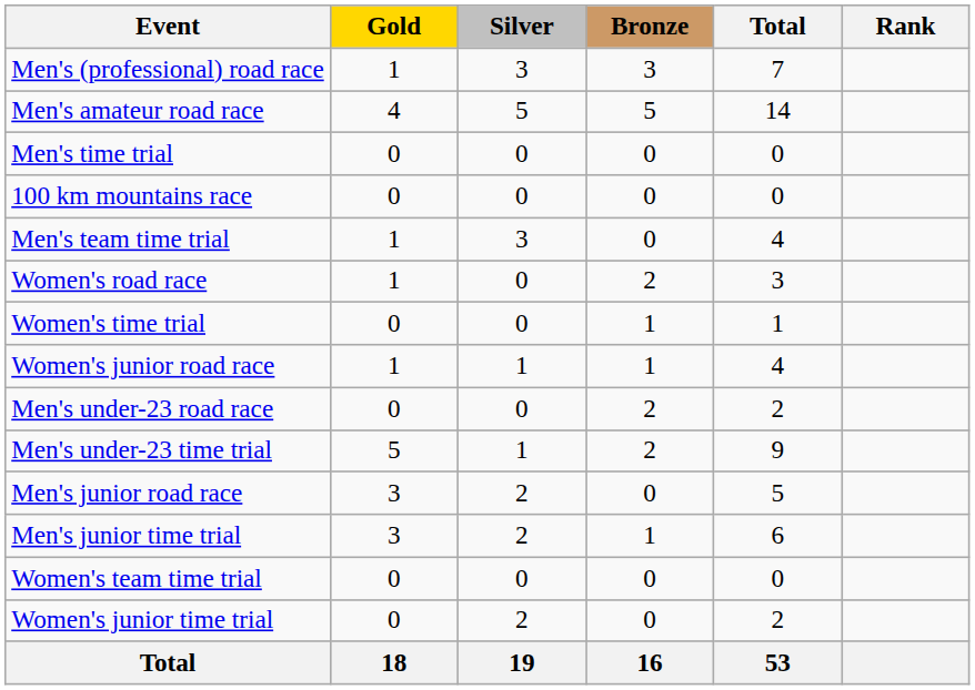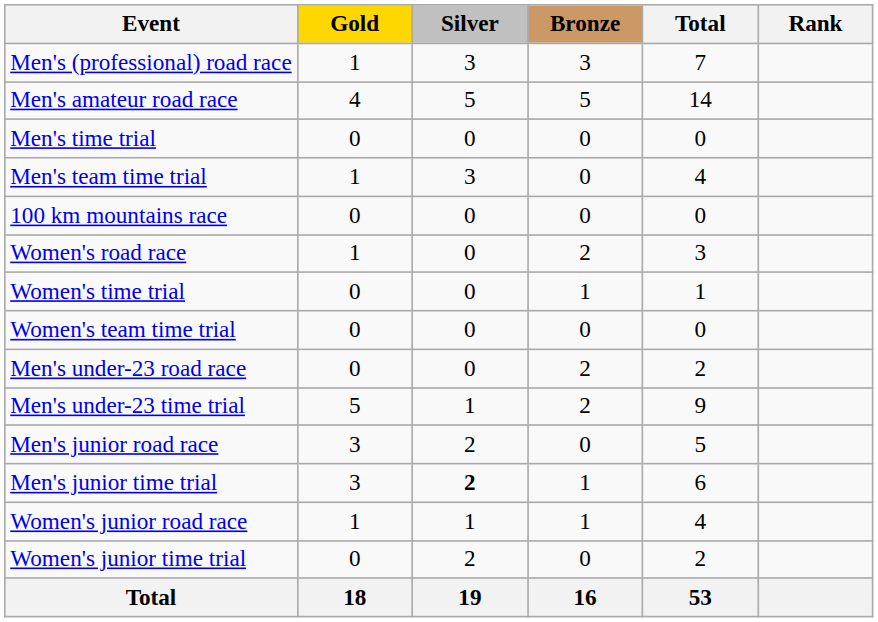 <table class="wikitable sortable" border="1" style="text-align:center; font-size:90%;">
 <tr>
 <th style="width:15:em;">Event</th>
 <td style="background:gold; width:4.5em; font-weight:bold;">Gold</td>
 <td style="background:silver; width:4.5em; font-weight:bold;">Silver</td>
 <td style="background:#cc9966; width:4.5em; font-weight:bold;">Bronze</td>
 <th style="width:4.5em;">Total</th>
 <th style="width:4.5em;">Rank</th>
 </tr>
 <tr>
 <td align=left><a href='#'>Men's (professional) road race</a></td>
 <td>1</td>
 <td>3</td>
 <td>3</td>
 <td>7</td>
 <td></td>
 </tr>
 <tr>
 <td align=left><a href='#'>Men's amateur road race</a></td>
 <td>4</td>
 <td>5</td>
 <td>5</td>
 <td>14</td>
 <td></td>
 </tr>
 <tr>
 <td align=left><a href='#'>Men's time trial</a></td>
 <td>0</td>
 <td>0</td>
 <td>0</td>
 <td>0</td>
 <td></td>
 </tr>
 <tr>
+<td align=left><a href='#'>Men's team time trial</a></td>
+<td>1</td>
+<td>3</td>
+<td>0</td>
+<td>4</td>
+<td></td>
+</tr>
+<tr>
 <td align=left><a href='#'>100 km mountains race</a></td>
 <td>0</td>
 <td>0</td>
 <td>0</td>
 <td>0</td>
-<td></td>
-</tr>
-<tr>
-<td align=left><a href='#'>Men's team time trial</a></td>
-<td>1</td>
-<td>3</td>
-<td>0</td>
-<td>4</td>
 <td></td>
 </tr>
 <tr>
 <td align=left><a href='#'>Women's road race</a></td>
 <td>1</td>
 <td>0</td>
 <td>2</td>
 <td>3</td>
 <td></td>
 </tr>
 <tr>
 <td align=left><a href='#'>Women's time trial</a></td>
 <td>0</td>
 <td>0</td>
 <td>1</td>
 <td>1</td>
 <td></td>
 </tr>
 <tr>
-<td align=left><a href='#'>Women's junior road race</a></td>
-<td>1</td>
-<td>1</td>
-<td>1</td>
-<td>4</td>
+<td align=left><a href='#'>Women's team time trial</a></td>
+<td>0</td>
+<td>0</td>
+<td>0</td>
+<td>0</td>
 <td></td>
 </tr>
 <tr>
 <td align=left><a href='#'>Men's under-23 road race</a></td>
 <td>0</td>
 <td>0</td>
 <td>2</td>
 <td>2</td>
 <td></td>
 </tr>
 <tr>
 <td align=left><a href='#'>Men's under-23 time trial</a></td>
 <td>5</td>
 <td>1</td>
 <td>2</td>
 <td>9</td>
 <td></td>
 </tr>
 <tr>
 <td align=left><a href='#'>Men's junior road race</a></td>
 <td>3</td>
 <td>2</td>
 <td>0</td>
 <td>5</td>
 <td></td>
 </tr>
 <tr>
 <td align=left><a href='#'>Men's junior time trial</a></td>
 <td>3</td>
-<td>2</td>
+<td><strong>2</strong></td>
 <td>1</td>
 <td>6</td>
 <td></td>
 </tr>
 <tr>
-<td align=left><a href='#'>Women's team time trial</a></td>
-<td>0</td>
-<td>0</td>
-<td>0</td>
-<td>0</td>
+<td align=left><a href='#'>Women's junior road race</a></td>
+<td>1</td>
+<td>1</td>
+<td>1</td>
+<td>4</td>
 <td></td>
 </tr>
 <tr>
 <td align=left><a href='#'>Women's junior time trial</a></td>
 <td>0</td>
 <td>2</td>
 <td>0</td>
 <td>2</td>
 <td></td>
 </tr>
 <tr>
 <th>Total</th>
 <th>18</th>
 <th>19</th>
 <th>16</th>
 <th>53</th>
 <th></th>
 </tr>
 </table>
